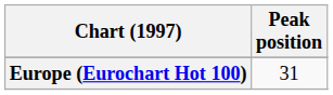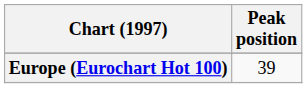 <table class="wikitable sortable plainrowheaders" style="text-align:center">
 <tr>
 <th>Chart (1997)</th>
 <th>Peak<br>position</th>
 </tr>
 <tr>
 </tr>
 <tr>
 </tr>
 <tr>
 </tr>
 <tr>
 <th scope="row">Europe (<a href='#'>Eurochart Hot 100</a>)</th>
-<td>31</td>
+<td>39</td>
 </tr>
 <tr>
 </tr>
 <tr>
 </tr>
 <tr>
 </tr>
 <tr>
 </tr>
 <tr>
 </tr>
 <tr>
 </tr>
 <tr>
 </tr>
 <tr>
 </tr>
 </table>
